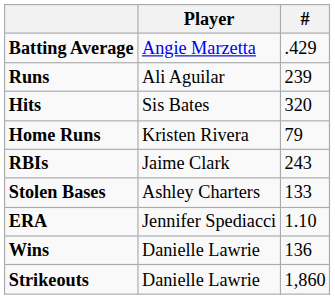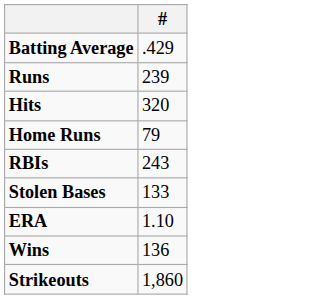 <table class="wikitable">
 <tr>
 <th></th>
-<th>Player</th>
 <th>#</th>
 </tr>
 <tr>
 <td><strong>Batting Average</strong></td>
-<td><a href='#'>Angie Marzetta</a></td>
 <td>.429</td>
 </tr>
 <tr>
 <td><strong>Runs</strong></td>
-<td>Ali Aguilar</td>
 <td>239</td>
 </tr>
 <tr>
 <td><strong>Hits</strong></td>
-<td>Sis Bates</td>
 <td>320</td>
 </tr>
 <tr>
 <td><strong>Home Runs</strong></td>
-<td>Kristen Rivera</td>
 <td>79</td>
 </tr>
 <tr>
 <td><strong>RBIs</strong></td>
-<td>Jaime Clark</td>
 <td>243</td>
 </tr>
 <tr>
 <td><strong>Stolen Bases</strong></td>
-<td>Ashley Charters</td>
 <td>133</td>
 </tr>
 <tr>
 <td><strong>ERA</strong></td>
-<td>Jennifer Spediacci</td>
 <td>1.10</td>
 </tr>
 <tr>
 <td><strong>Wins</strong></td>
-<td>Danielle Lawrie</td>
 <td>136</td>
 </tr>
 <tr>
 <td><strong>Strikeouts</strong></td>
-<td>Danielle Lawrie</td>
 <td>1,860</td>
 </tr>
 </table>
